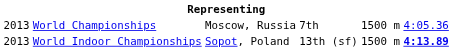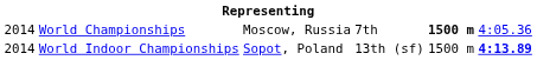 <table>
 <tr>
 <th colspan="6">Representing </th>
 </tr>
 <tr>
-<td>2013</td>
+<td>2014</td>
 <td><a href='#'>World Championships</a></td>
 <td>Moscow, Russia</td>
 <td>7th</td>
-<td>1500 m</td>
+<td><strong>1500 m</strong></td>
 <td><a href='#'>4:05.36</a></td>
 </tr>
 <tr>
-<td>2013</td>
+<td>2014</td>
 <td><a href='#'>World Indoor Championships</a></td>
 <td><a href='#'>Sopot</a>, Poland</td>
 <td>13th (sf)</td>
 <td>1500 m</td>
 <td><strong><a href='#'>4:13.89</a></strong></td>
 </tr>
 </table>
